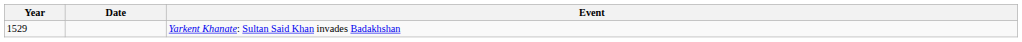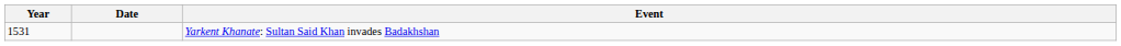 <table class="wikitable" width="100%">
 <tr>
 <th style="width:6%">Year</th>
 <th style="width:10%">Date</th>
 <th>Event</th>
 </tr>
 <tr>
-<td>1529</td>
+<td>1531</td>
 <td></td>
 <td><em><a href='#'>Yarkent Khanate</a></em>: <a href='#'>Sultan Said Khan</a> invades <a href='#'>Badakhshan</a></td>
 </tr>
 </table>
